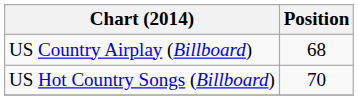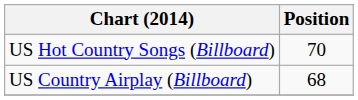 <table class="wikitable sortable">
 <tr>
 <th scope="col">Chart (2014)</th>
 <th scope="col">Position</th>
 </tr>
 <tr>
+<td>US <a href='#'>Hot Country Songs</a> (<em><a href='#'>Billboard</a></em>)</td>
+<td align="center">70</td>
+</tr>
+<tr>
 <td>US <a href='#'>Country Airplay</a> (<em><a href='#'>Billboard</a></em>)</td>
 <td align="center">68</td>
 </tr>
 <tr>
-<td>US <a href='#'>Hot Country Songs</a> (<em><a href='#'>Billboard</a></em>)</td>
-<td align="center">70</td>
-</tr>
-<tr>
 </tr>
 </table>
